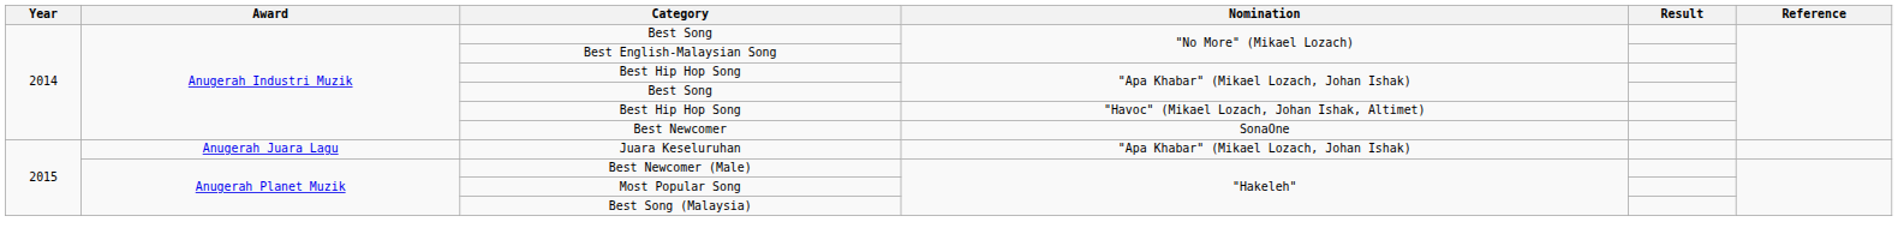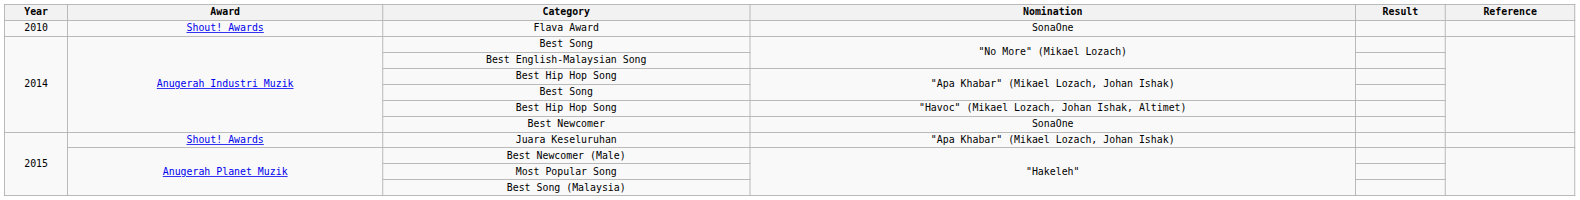 <table class="wikitable" style="text-align: center; font-size:95%; width:99%;">
 <tr>
 <th>Year</th>
 <th>Award</th>
 <th>Category</th>
 <th class="unsortable">Nomination</th>
 <th>Result</th>
 <th>Reference</th>
+</tr>
+<tr>
+<td>2010</td>
+<td><a href='#'>Shout! Awards</a></td>
+<td>Flava Award</td>
+<td>SonaOne</td>
+<td></td>
+<td></td>
 </tr>
 <tr>
 <td rowspan="6">2014</td>
 <td rowspan="6"><a href='#'>Anugerah Industri Muzik</a></td>
 <td>Best Song</td>
 <td rowspan="2">"No More" (Mikael Lozach)</td>
 <td></td>
 <td rowspan="6"></td>
 </tr>
 <tr>
 <td>Best English-Malaysian Song</td>
 <td></td>
 </tr>
 <tr>
 <td>Best Hip Hop Song</td>
 <td rowspan="2">"Apa Khabar" (Mikael Lozach, Johan Ishak)</td>
 <td></td>
 </tr>
 <tr>
 <td>Best Song</td>
 <td></td>
 </tr>
 <tr>
 <td>Best Hip Hop Song</td>
 <td>"Havoc" (Mikael Lozach, Johan Ishak, Altimet)</td>
 <td></td>
 </tr>
 <tr>
 <td>Best Newcomer</td>
 <td>SonaOne</td>
 <td></td>
 </tr>
 <tr>
 <td rowspan="4">2015</td>
-<td><a href='#'>Anugerah Juara Lagu</a></td>
+<td><a href='#'>Shout! Awards</a></td>
 <td>Juara Keseluruhan</td>
 <td>"Apa Khabar" (Mikael Lozach, Johan Ishak)</td>
 <td></td>
 <td></td>
 </tr>
 <tr>
 <td rowspan="3"><a href='#'>Anugerah Planet Muzik</a></td>
 <td>Best Newcomer (Male)</td>
 <td rowspan="3"><em>"</em>Hakeleh"</td>
 <td></td>
 <td rowspan="3"></td>
 </tr>
 <tr>
 <td>Most Popular Song</td>
 <td></td>
 </tr>
 <tr>
 <td>Best Song (Malaysia)</td>
 <td></td>
 </tr>
 </table>
